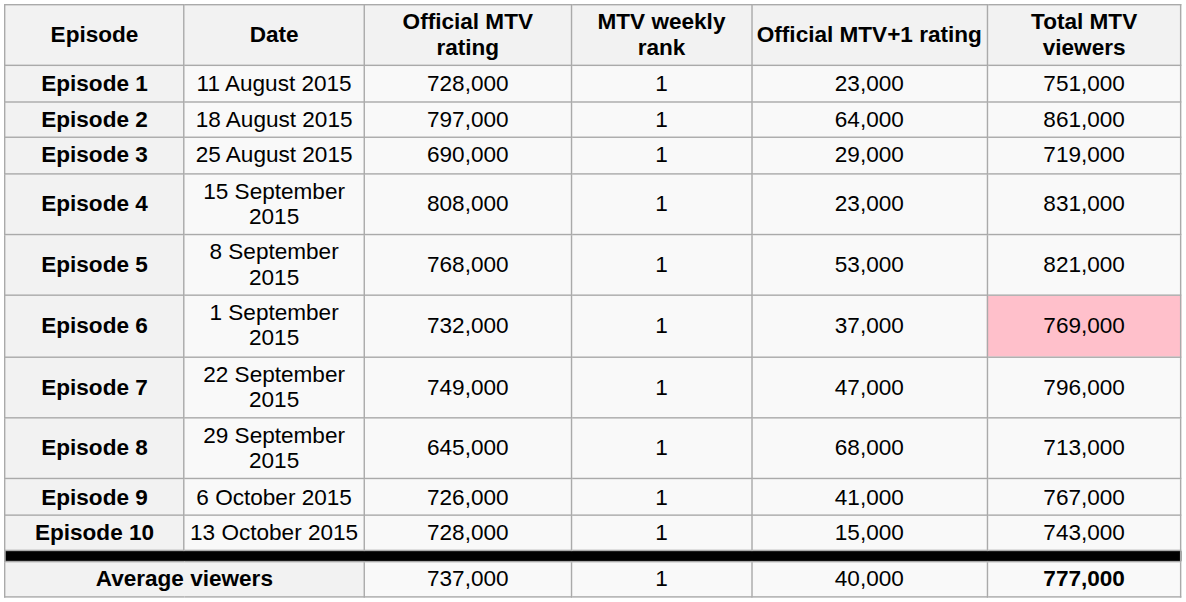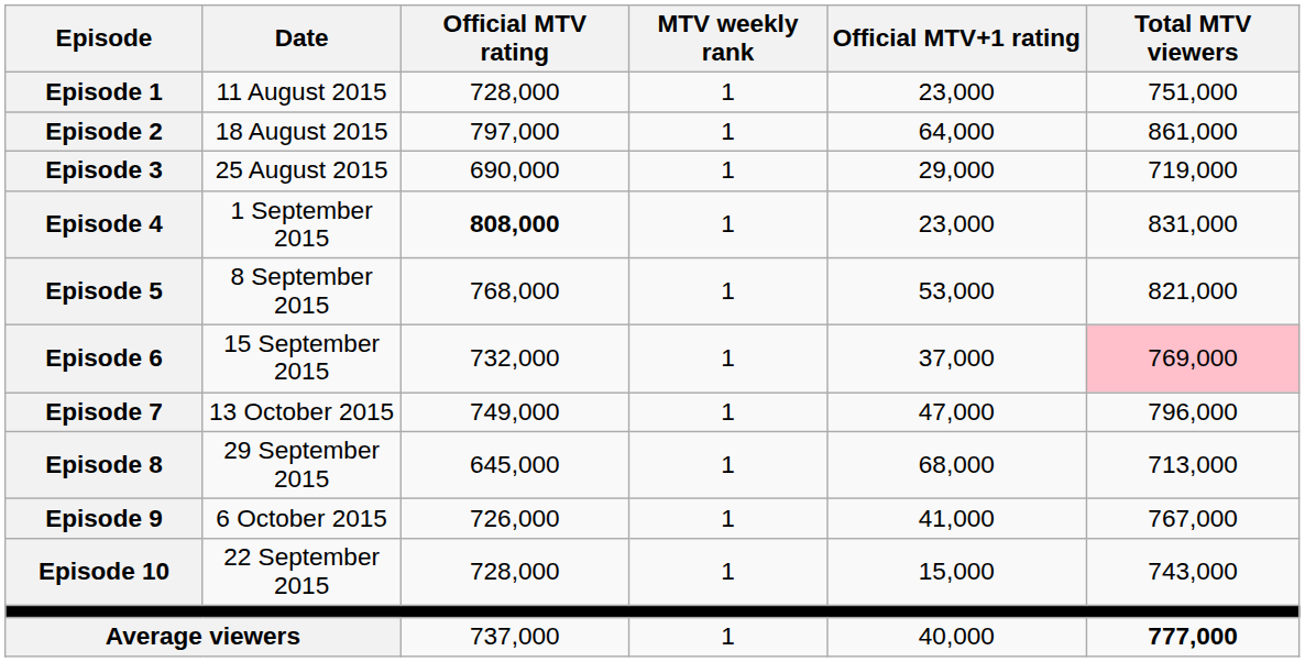 <table class="wikitable sortable" style="text-align:center">
 <tr>
 <th scope="col" style="width:120px;">Episode</th>
 <th scope="col" style="width:120px;">Date</th>
 <th scope="col" style="width:140px;">Official MTV rating</th>
 <th scope="col" style="width:120px;">MTV weekly rank</th>
 <th scope="col" style="width:160px;">Official MTV+1 rating</th>
 <th scope="col" style="width:130px;">Total MTV viewers</th>
 </tr>
 <tr>
 <th scope="row">Episode 1</th>
 <td>11 August 2015</td>
 <td>728,000</td>
 <td>1</td>
 <td>23,000</td>
 <td>751,000</td>
 </tr>
 <tr>
 <th scope="row">Episode 2</th>
 <td>18 August 2015</td>
 <td>797,000</td>
 <td>1</td>
 <td>64,000</td>
 <td>861,000</td>
 </tr>
 <tr>
 <th scope="row">Episode 3</th>
 <td>25 August 2015</td>
 <td>690,000</td>
 <td>1</td>
 <td>29,000</td>
 <td>719,000</td>
 </tr>
 <tr>
 <th scope="row">Episode 4</th>
-<td>15 September 2015</td>
-<td>808,000</td>
+<td>1 September 2015</td>
+<td><strong>808,000</strong></td>
 <td>1</td>
 <td>23,000</td>
 <td>831,000</td>
 </tr>
 <tr>
 <th scope="row">Episode 5</th>
 <td>8 September 2015</td>
 <td>768,000</td>
 <td>1</td>
 <td>53,000</td>
 <td>821,000</td>
 </tr>
 <tr>
 <th scope="row">Episode 6</th>
-<td>1 September 2015</td>
+<td>15 September 2015</td>
 <td>732,000</td>
 <td>1</td>
 <td>37,000</td>
 <td style="background: pink;">769,000</td>
 </tr>
 <tr>
 <th scope="row">Episode 7</th>
-<td>22 September 2015</td>
+<td>13 October 2015</td>
 <td>749,000</td>
 <td>1</td>
 <td>47,000</td>
 <td>796,000</td>
 </tr>
 <tr>
 <th scope="row">Episode 8</th>
 <td>29 September 2015</td>
 <td>645,000</td>
 <td>1</td>
 <td>68,000</td>
 <td>713,000</td>
 </tr>
 <tr>
 <th scope="row">Episode 9</th>
 <td>6 October 2015</td>
 <td>726,000</td>
 <td>1</td>
 <td>41,000</td>
 <td>767,000</td>
 </tr>
 <tr>
 <th scope="row">Episode 10</th>
-<td>13 October 2015</td>
+<td>22 September 2015</td>
 <td>728,000</td>
 <td>1</td>
 <td>15,000</td>
 <td>743,000</td>
 </tr>
 <tr>
 <th style="background:#000;" colspan="6"></th>
 </tr>
 <tr>
 <th colspan="2"><strong>Average viewers</strong></th>
 <td>737,000</td>
 <td>1</td>
 <td>40,000</td>
 <td><strong>777,000</strong></td>
 </tr>
 </table>
